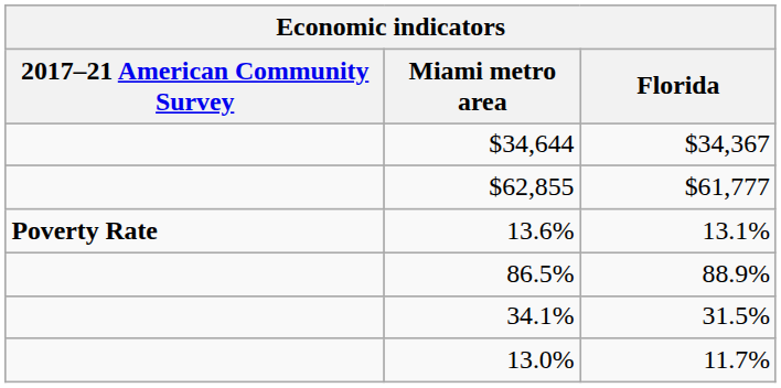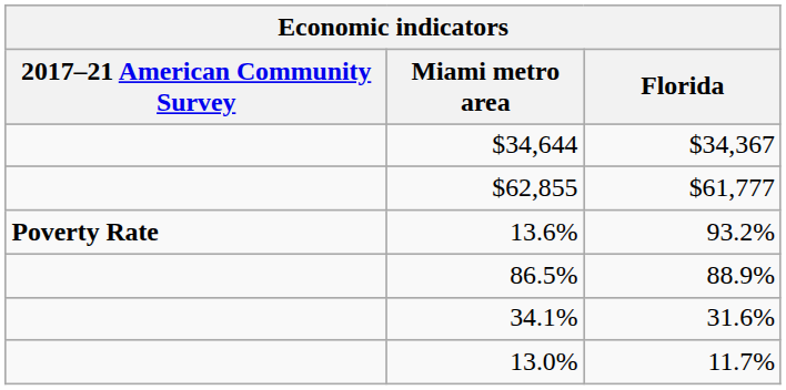 <table class="wikitable" style="font-size: 90%; text-align: right">
 <tr>
 <th colspan="4">Economic indicators</th>
 </tr>
 <tr>
 <th style="width: 14em;">2017–21 <a href='#'>American Community Survey</a></th>
 <th style="width: 7em;">Miami metro area</th>
 <th style="width: 7em;">Florida</th>
 </tr>
 <tr>
 <td style="text-align:left"></td>
 <td>$34,644</td>
 <td>$34,367</td>
 </tr>
 <tr>
 <td style="text-align:left"></td>
 <td>$62,855</td>
 <td>$61,777</td>
 </tr>
 <tr>
 <td style="text-align:left"><strong>Poverty Rate</strong></td>
 <td>13.6%</td>
-<td>13.1%</td>
+<td>93.2%</td>
 </tr>
 <tr>
 <td style="text-align:left"></td>
 <td>86.5%</td>
 <td>88.9%</td>
 </tr>
 <tr>
 <td style="text-align:left"></td>
 <td>34.1%</td>
-<td>31.5%</td>
+<td>31.6%</td>
 </tr>
 <tr>
 <td style="text-align:left"></td>
 <td>13.0%</td>
 <td>11.7%</td>
 </tr>
 </table>
